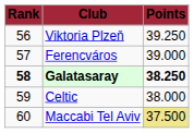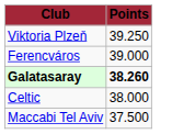 <table class="wikitable" style="text-align: center;">
 <tr>
-<th style="background:#a32638; text-align:center;"><span>Rank</span></th>
 <th style="background:#a32638; text-align:center;"><span>Club</span></th>
 <th style="background:#a32638; text-align:center;"><span>Points</span></th>
 </tr>
 <tr>
-<td>56</td>
 <td align="left"> <a href='#'>Viktoria Plzeň</a></td>
 <td>39.250</td>
 </tr>
 <tr>
-<td>57</td>
 <td align="left"> <a href='#'>Ferencváros</a></td>
 <td>39.000</td>
 </tr>
 <tr>
-<td><strong>58</strong></td>
 <td bgcolor="#ddffdd" align="left"> <strong>Galatasaray</strong></td>
-<td><strong>38.250</strong></td>
+<td><strong>38.260</strong></td>
 </tr>
 <tr>
-<td>59</td>
 <td align="left"> <a href='#'>Celtic</a></td>
 <td>38.000</td>
 </tr>
 <tr>
-<td>60</td>
 <td align="left"> <a href='#'>Maccabi Tel Aviv</a></td>
-<td style="background: khaki;">37.500</td>
+<td>37.500</td>
 </tr>
 </table>
